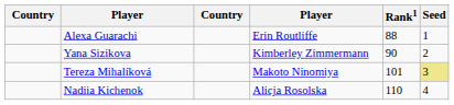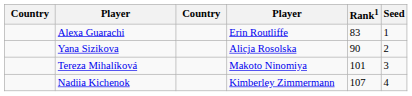 <table class="sortable wikitable">
 <tr>
 <th width="70">Country</th>
 <th width="175">Player</th>
 <th width="70">Country</th>
 <th width="175">Player</th>
 <th>Rank<sup>1</sup></th>
 <th>Seed</th>
 </tr>
 <tr>
 <td></td>
 <td><a href='#'>Alexa Guarachi</a></td>
 <td></td>
 <td><a href='#'>Erin Routliffe</a></td>
-<td>88</td>
+<td>83</td>
 <td>1</td>
 </tr>
 <tr>
 <td></td>
 <td><a href='#'>Yana Sizikova</a></td>
 <td></td>
-<td><a href='#'>Kimberley Zimmermann</a></td>
+<td><a href='#'>Alicja Rosolska</a></td>
 <td>90</td>
 <td>2</td>
 </tr>
 <tr>
 <td></td>
 <td><a href='#'>Tereza Mihalíková</a></td>
 <td></td>
 <td><a href='#'>Makoto Ninomiya</a></td>
 <td>101</td>
-<td style="background: khaki;">3</td>
+<td>3</td>
 </tr>
 <tr>
 <td></td>
 <td><a href='#'>Nadiia Kichenok</a></td>
 <td></td>
-<td><a href='#'>Alicja Rosolska</a></td>
-<td>110</td>
+<td><a href='#'>Kimberley Zimmermann</a></td>
+<td>107</td>
 <td>4</td>
 </tr>
 </table>
